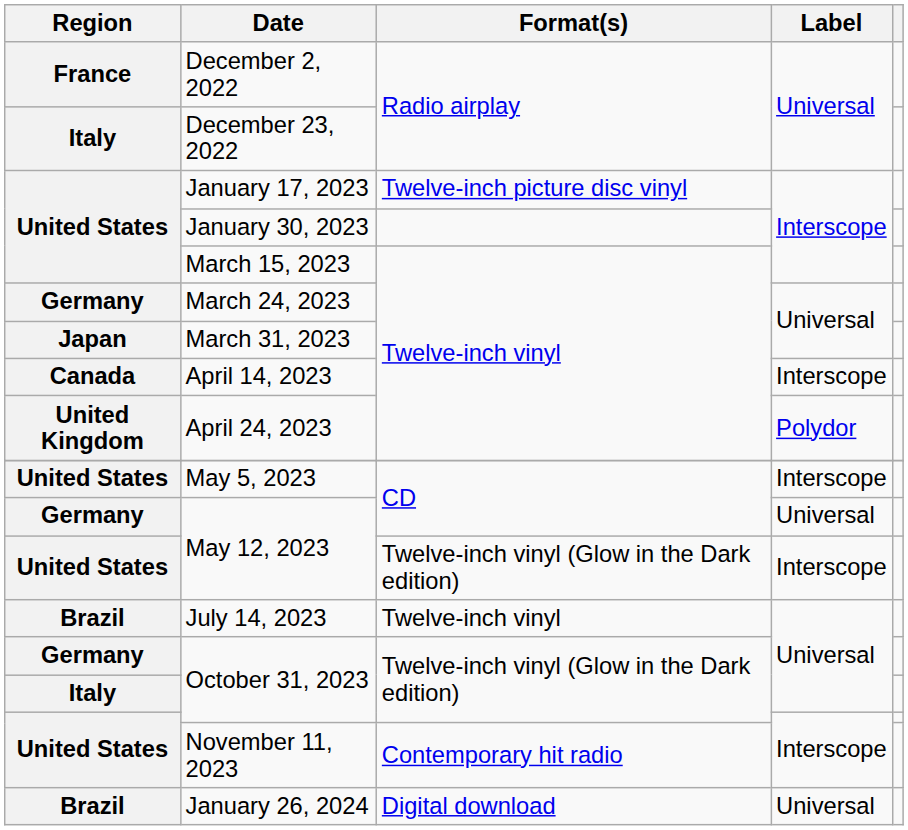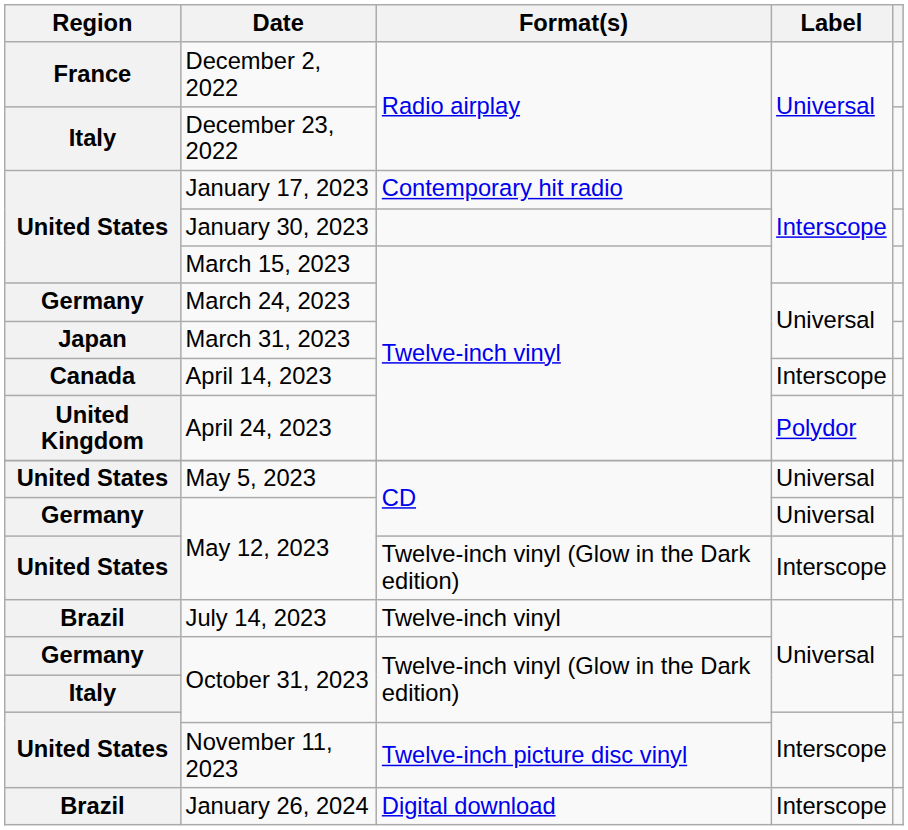 <table class="wikitable plainrowheaders">
 <tr>
 <th scope="col">Region</th>
 <th scope="col">Date</th>
 <th scope="col">Format(s)</th>
 <th scope="col">Label</th>
 <th scope="col"></th>
 </tr>
 <tr>
 <th scope="row">France</th>
 <td>December 2, 2022</td>
 <td rowspan="2"><a href='#'>Radio airplay</a></td>
 <td rowspan="2"><a href='#'>Universal</a></td>
 <td align="center"></td>
 </tr>
 <tr>
 <th scope="row">Italy</th>
 <td>December 23, 2022</td>
 <td align="center"></td>
 </tr>
 <tr>
 <th scope="row" rowspan="3">United States</th>
 <td>January 17, 2023</td>
-<td><a href='#'>Twelve-inch picture disc vinyl</a></td>
+<td><a href='#'>Contemporary hit radio</a></td>
 <td rowspan="3"><a href='#'>Interscope</a></td>
 <td align="center"></td>
 </tr>
 <tr>
 <td>January 30, 2023</td>
 <td></td>
 <td align="center"></td>
 </tr>
 <tr>
 <td>March 15, 2023</td>
 <td rowspan="5"><a href='#'>Twelve-inch vinyl</a></td>
 <td align="center"></td>
 </tr>
 <tr>
 <th scope="row">Germany</th>
 <td rowspan="1">March 24, 2023</td>
 <td rowspan="2">Universal</td>
 <td align="center"></td>
 </tr>
 <tr>
 <th scope="row">Japan</th>
 <td>March 31, 2023</td>
 <td align="center"></td>
 </tr>
 <tr>
 <th scope="row">Canada</th>
 <td>April 14, 2023</td>
 <td>Interscope</td>
 <td align="center"></td>
 </tr>
 <tr>
 <th scope="row">United Kingdom</th>
 <td>April 24, 2023</td>
 <td><a href='#'>Polydor</a></td>
 <td align="center"></td>
 </tr>
 <tr>
 </tr>
 <tr>
 <th scope="row">United States</th>
 <td>May 5, 2023</td>
 <td rowspan="2"><a href='#'>CD</a></td>
-<td>Interscope</td>
+<td>Universal</td>
 <td align="center"></td>
 </tr>
 <tr>
 <th scope="row">Germany</th>
 <td rowspan="2">May 12, 2023</td>
 <td>Universal</td>
 <td align="center"></td>
 </tr>
 <tr>
 <th scope="row">United States</th>
 <td>Twelve-inch vinyl (Glow in the Dark edition)</td>
 <td>Interscope</td>
 <td align="center"></td>
 </tr>
 <tr>
 <th scope="row">Brazil</th>
 <td>July 14, 2023</td>
 <td>Twelve-inch vinyl</td>
 <td rowspan="3">Universal</td>
 <td align="center"></td>
 </tr>
 <tr>
 <th scope="row">Germany</th>
 <td rowspan="3">October 31, 2023</td>
 <td rowspan="3">Twelve-inch vinyl (Glow in the Dark edition)</td>
 <td align="center"></td>
 </tr>
 <tr>
 <th scope="row">Italy</th>
 <td align="center"></td>
 </tr>
 <tr>
 <th scope="row" rowspan="2">United States</th>
 <td rowspan="2">Interscope</td>
 <td align="center"></td>
 </tr>
 <tr>
 <td>November 11, 2023</td>
-<td><a href='#'>Contemporary hit radio</a></td>
+<td><a href='#'>Twelve-inch picture disc vinyl</a></td>
 <td align="center"></td>
 </tr>
 <tr>
 <th scope="row">Brazil</th>
 <td>January 26, 2024</td>
 <td><a href='#'>Digital download</a></td>
-<td>Universal</td>
+<td>Interscope</td>
 <td align="center"></td>
 </tr>
 </table>
